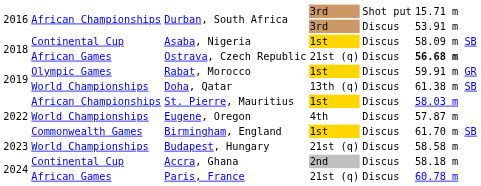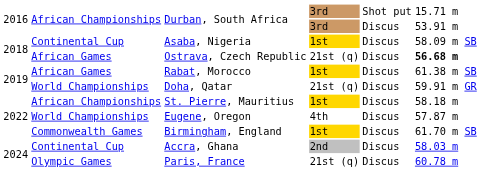 <table>
 <tr>
 <td rowspan="2">2016</td>
 <td rowspan="2"><a href='#'>African Championships</a></td>
 <td rowspan="2"><a href='#'>Durban</a>, South Africa</td>
 <td bgcolor=cc9966>3rd</td>
 <td>Shot put</td>
 <td>15.71 m</td>
 </tr>
 <tr>
 <td bgcolor=cc9966>3rd</td>
 <td>Discus</td>
 <td>53.91 m</td>
 </tr>
 <tr>
 <td rowspan="2">2018</td>
 <td><a href='#'>Continental Cup</a></td>
 <td><a href='#'>Asaba</a>, Nigeria</td>
 <td bgcolor=gold>1st</td>
 <td>Discus</td>
 <td>58.09 m <a href='#'>SB</a></td>
 </tr>
 <tr>
 <td><a href='#'> African Games</a></td>
 <td><a href='#'>Ostrava</a>, Czech Republic</td>
 <td>21st (q)</td>
 <td>Discus</td>
 <td><strong>56.68 m</strong></td>
 </tr>
 <tr>
 <td rowspan="2">2019</td>
-<td><a href='#'>Olympic Games</a></td>
+<td><a href='#'>African Games</a></td>
 <td><a href='#'>Rabat</a>, Morocco</td>
 <td bgcolor=gold>1st</td>
 <td>Discus</td>
-<td>59.91 m <a href='#'>GR</a></td>
+<td>61.38 m <a href='#'>SB</a></td>
 </tr>
 <tr>
 <td><a href='#'>World Championships</a></td>
 <td><a href='#'>Doha</a>, Qatar</td>
-<td>13th (q)</td>
+<td>21st (q)</td>
 <td>Discus</td>
-<td>61.38 m <a href='#'>SB</a></td>
+<td>59.91 m <a href='#'>GR</a></td>
 </tr>
 <tr>
 <td rowspan="3">2022</td>
 <td><a href='#'>African Championships</a></td>
 <td><a href='#'>St. Pierre</a>, Mauritius</td>
 <td bgcolor=gold>1st</td>
 <td>Discus</td>
-<td><a href='#'>58.03 m</a></td>
+<td>58.18 m</td>
 </tr>
 <tr>
 <td><a href='#'>World Championships</a></td>
 <td><a href='#'>Eugene</a>, Oregon</td>
 <td>4th</td>
 <td>Discus</td>
 <td>57.87 m</td>
 </tr>
 <tr>
 <td><a href='#'>Commonwealth Games</a></td>
 <td><a href='#'>Birmingham</a>, England</td>
 <td bgcolor=gold>1st</td>
 <td>Discus</td>
 <td>61.70 m <a href='#'>SB</a></td>
 </tr>
 <tr>
-<td rowspan="1">2023</td>
-<td><a href='#'>World Championships</a></td>
-<td><a href='#'>Budapest</a>, Hungary</td>
-<td>21st (q)</td>
-<td>Discus</td>
-<td>58.58 m</td>
-</tr>
-<tr>
 <td rowspan=2>2024</td>
 <td><a href='#'>Continental Cup</a></td>
 <td><a href='#'>Accra</a>, Ghana</td>
 <td bgcolor=silver>2nd</td>
 <td>Discus</td>
-<td>58.18 m</td>
+<td><a href='#'>58.03 m</a></td>
 </tr>
 <tr>
-<td><a href='#'>African Games</a></td>
+<td><a href='#'>Olympic Games</a></td>
 <td><a href='#'>Paris, France</a></td>
 <td>21st (q)</td>
 <td>Discus</td>
 <td><a href='#'>60.78 m</a></td>
 </tr>
 </table>
